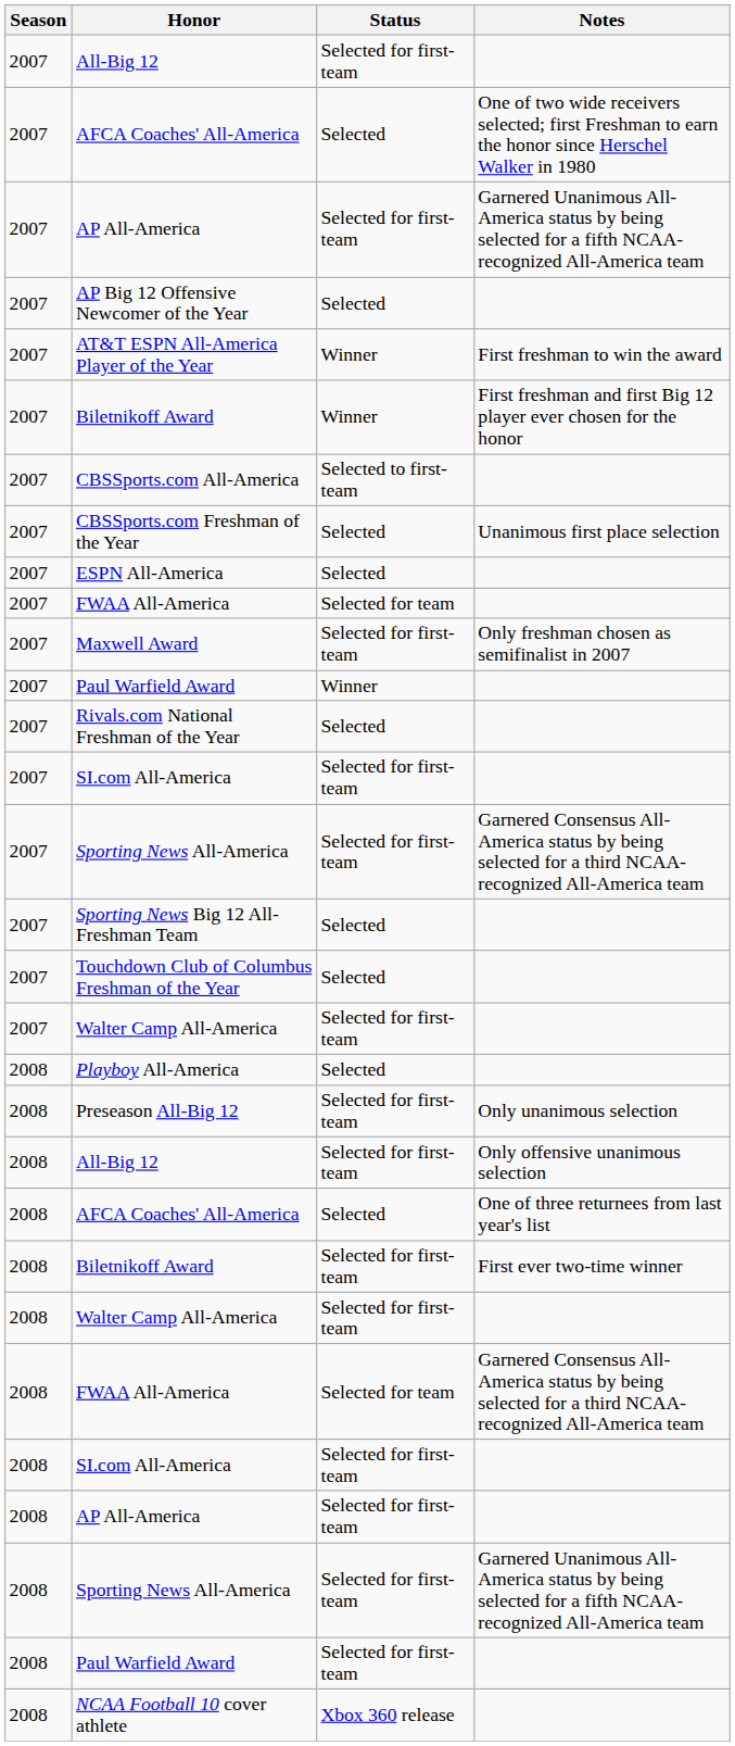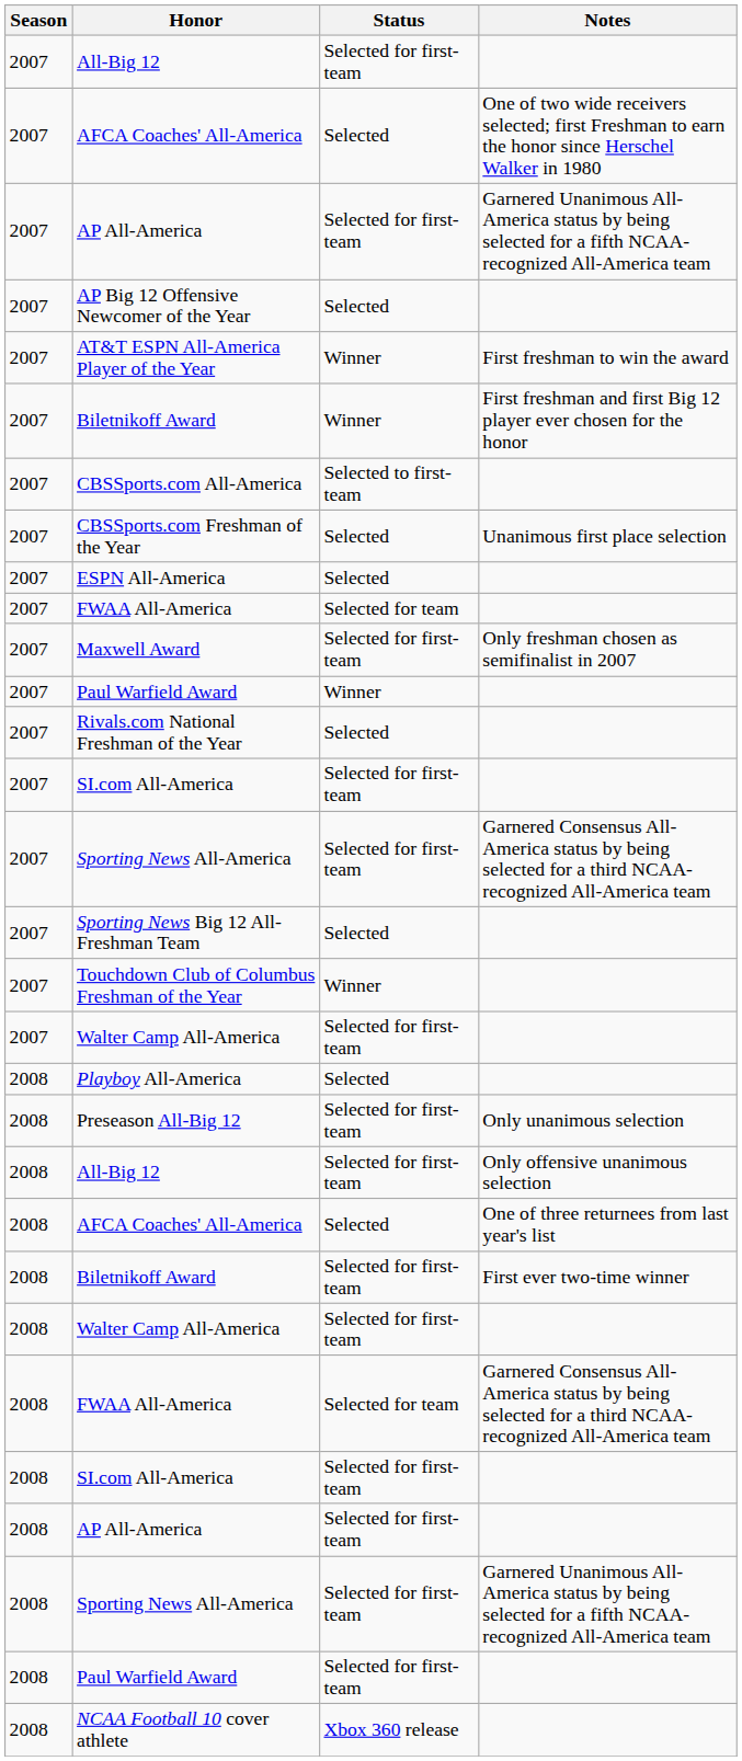 <table class="wikitable">
 <tr>
 <th width="50">Season</th>
 <th width="300">Honor</th>
 <th width="200">Status</th>
 <th width="350">Notes</th>
 </tr>
 <tr>
 <td>2007</td>
 <td><a href='#'>All-Big 12</a></td>
 <td>Selected for first-team</td>
 <td></td>
 </tr>
 <tr>
 <td>2007</td>
 <td><a href='#'>AFCA Coaches' All-America</a></td>
 <td>Selected</td>
 <td>One of two wide receivers selected; first Freshman to earn the honor since <a href='#'>Herschel Walker</a> in 1980</td>
 </tr>
 <tr>
 <td>2007</td>
 <td><a href='#'>AP</a> All-America</td>
 <td>Selected for first-team</td>
 <td>Garnered Unanimous All-America status by being selected for a fifth NCAA-recognized All-America team</td>
 </tr>
 <tr>
 <td>2007</td>
 <td><a href='#'>AP</a> Big 12 Offensive Newcomer of the Year</td>
 <td>Selected</td>
 <td></td>
 </tr>
 <tr>
 <td>2007</td>
 <td><a href='#'>AT&T ESPN All-America Player of the Year</a></td>
 <td>Winner</td>
 <td>First freshman to win the award</td>
 </tr>
 <tr>
 <td>2007</td>
 <td><a href='#'>Biletnikoff Award</a></td>
 <td>Winner</td>
 <td>First freshman and first Big 12 player ever chosen for the honor</td>
 </tr>
 <tr>
 <td>2007</td>
 <td><a href='#'>CBSSports.com</a> All-America</td>
 <td>Selected to first-team</td>
 <td></td>
 </tr>
 <tr>
 <td>2007</td>
 <td><a href='#'>CBSSports.com</a> Freshman of the Year</td>
 <td>Selected</td>
 <td>Unanimous first place selection</td>
 </tr>
 <tr>
 <td>2007</td>
 <td><a href='#'>ESPN</a> All-America</td>
 <td>Selected</td>
 <td></td>
 </tr>
 <tr>
 <td>2007</td>
 <td><a href='#'>FWAA</a> All-America</td>
 <td>Selected for team</td>
 <td></td>
 </tr>
 <tr>
 <td>2007</td>
 <td><a href='#'>Maxwell Award</a></td>
 <td>Selected for first-team</td>
 <td>Only freshman chosen as semifinalist in 2007</td>
 </tr>
 <tr>
 <td>2007</td>
 <td><a href='#'>Paul Warfield Award</a></td>
 <td>Winner</td>
 <td></td>
 </tr>
 <tr>
 <td>2007</td>
 <td><a href='#'>Rivals.com</a> National Freshman of the Year</td>
 <td>Selected</td>
 <td></td>
 </tr>
 <tr>
 <td>2007</td>
 <td><a href='#'>SI.com</a> All-America</td>
 <td>Selected for first-team</td>
 <td></td>
 </tr>
 <tr>
 <td>2007</td>
 <td><em><a href='#'>Sporting News</a></em> All-America</td>
 <td>Selected for first-team</td>
 <td>Garnered Consensus All-America status by being selected for a third NCAA-recognized All-America team</td>
 </tr>
 <tr>
 <td>2007</td>
 <td><em><a href='#'>Sporting News</a></em> Big 12 All-Freshman Team</td>
 <td>Selected</td>
 <td></td>
 </tr>
 <tr>
 <td>2007</td>
 <td><a href='#'>Touchdown Club of Columbus Freshman of the Year</a></td>
-<td>Selected</td>
+<td>Winner</td>
 <td></td>
 </tr>
 <tr>
 <td>2007</td>
 <td><a href='#'>Walter Camp</a> All-America</td>
 <td>Selected for first-team</td>
 <td></td>
 </tr>
 <tr>
 <td>2008</td>
 <td><em><a href='#'>Playboy</a></em> All-America</td>
 <td>Selected</td>
 <td></td>
 </tr>
 <tr>
 <td>2008</td>
 <td>Preseason <a href='#'>All-Big 12</a></td>
 <td>Selected for first-team</td>
 <td>Only unanimous selection</td>
 </tr>
 <tr>
 <td>2008</td>
 <td><a href='#'>All-Big 12</a></td>
 <td>Selected for first-team</td>
 <td>Only offensive unanimous selection</td>
 </tr>
 <tr>
 <td>2008</td>
 <td><a href='#'>AFCA Coaches' All-America</a></td>
 <td>Selected</td>
 <td>One of three returnees from last year's list</td>
 </tr>
 <tr>
 <td>2008</td>
 <td><a href='#'>Biletnikoff Award</a></td>
 <td>Selected for first-team</td>
 <td>First ever two-time winner</td>
 </tr>
 <tr>
 <td>2008</td>
 <td><a href='#'>Walter Camp</a> All-America</td>
 <td>Selected for first-team</td>
 <td></td>
 </tr>
 <tr>
 <td>2008</td>
 <td><a href='#'>FWAA</a> All-America</td>
 <td>Selected for team</td>
 <td>Garnered Consensus All-America status by being selected for a third NCAA-recognized All-America team</td>
 </tr>
 <tr>
 <td>2008</td>
 <td><a href='#'>SI.com</a> All-America</td>
 <td>Selected for first-team</td>
 <td></td>
 </tr>
 <tr>
 <td>2008</td>
 <td><a href='#'>AP</a> All-America</td>
 <td>Selected for first-team</td>
 <td></td>
 </tr>
 <tr>
 <td>2008</td>
 <td><a href='#'>Sporting News</a> All-America</td>
 <td>Selected for first-team</td>
 <td>Garnered Unanimous All-America status by being selected for a fifth NCAA-recognized All-America team</td>
 </tr>
 <tr>
 <td>2008</td>
 <td><a href='#'>Paul Warfield Award</a></td>
 <td>Selected for first-team</td>
 <td></td>
 </tr>
 <tr>
 <td>2008</td>
 <td><em><a href='#'>NCAA Football 10</a></em> cover athlete</td>
 <td><a href='#'>Xbox 360</a> release</td>
 <td></td>
 </tr>
 </table>
